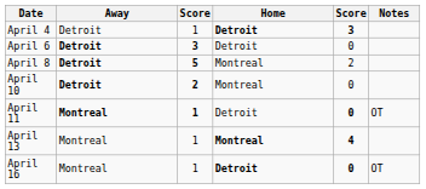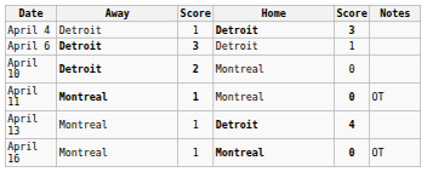 <table class="wikitable">
 <tr>
 <th bgcolor="#DDDDFF" width="60">Date</th>
 <th bgcolor="#DDDDFF" width="150">Away</th>
 <th bgcolor="#DDDDFF" width="5">Score</th>
 <th bgcolor="#DDDDFF" width="150">Home</th>
 <th bgcolor="#DDDDFF" width="5">Score</th>
 <th bgcolor="#DDDDFF" width="60">Notes</th>
 </tr>
 <tr>
 <td>April 4</td>
 <td>Detroit</td>
 <td align="center">1</td>
 <td><strong>Detroit</strong></td>
 <td align="center"><strong>3</strong></td>
 <td></td>
 </tr>
 <tr>
 <td>April 6</td>
 <td><strong>Detroit</strong></td>
 <td align="center"><strong>3</strong></td>
 <td>Detroit</td>
-<td align="center">0</td>
-<td></td>
-</tr>
-<tr>
-<td>April 8</td>
-<td><strong>Detroit</strong></td>
-<td align="center"><strong>5</strong></td>
-<td>Montreal</td>
-<td align="center">2</td>
+<td align="center">1</td>
 <td></td>
 </tr>
 <tr>
 <td>April 10</td>
 <td><strong>Detroit</strong></td>
 <td align="center"><strong>2</strong></td>
 <td>Montreal</td>
 <td align="center">0</td>
 <td></td>
 </tr>
 <tr>
 <td>April 11</td>
 <td><strong>Montreal</strong></td>
 <td align="center"><strong>1</strong></td>
-<td>Detroit</td>
+<td>Montreal</td>
 <td align="center"><strong>0</strong></td>
 <td>OT</td>
 </tr>
 <tr>
 <td>April 13</td>
 <td>Montreal</td>
 <td align="center">1</td>
-<td><strong>Montreal</strong></td>
+<td><strong>Detroit</strong></td>
 <td align="center"><strong>4</strong></td>
 <td></td>
 </tr>
 <tr>
 <td>April 16</td>
 <td>Montreal</td>
 <td align="center">1</td>
-<td><strong>Detroit</strong></td>
+<td><strong>Montreal</strong></td>
 <td align="center"><strong>0</strong></td>
 <td>OT</td>
 </tr>
 </table>
